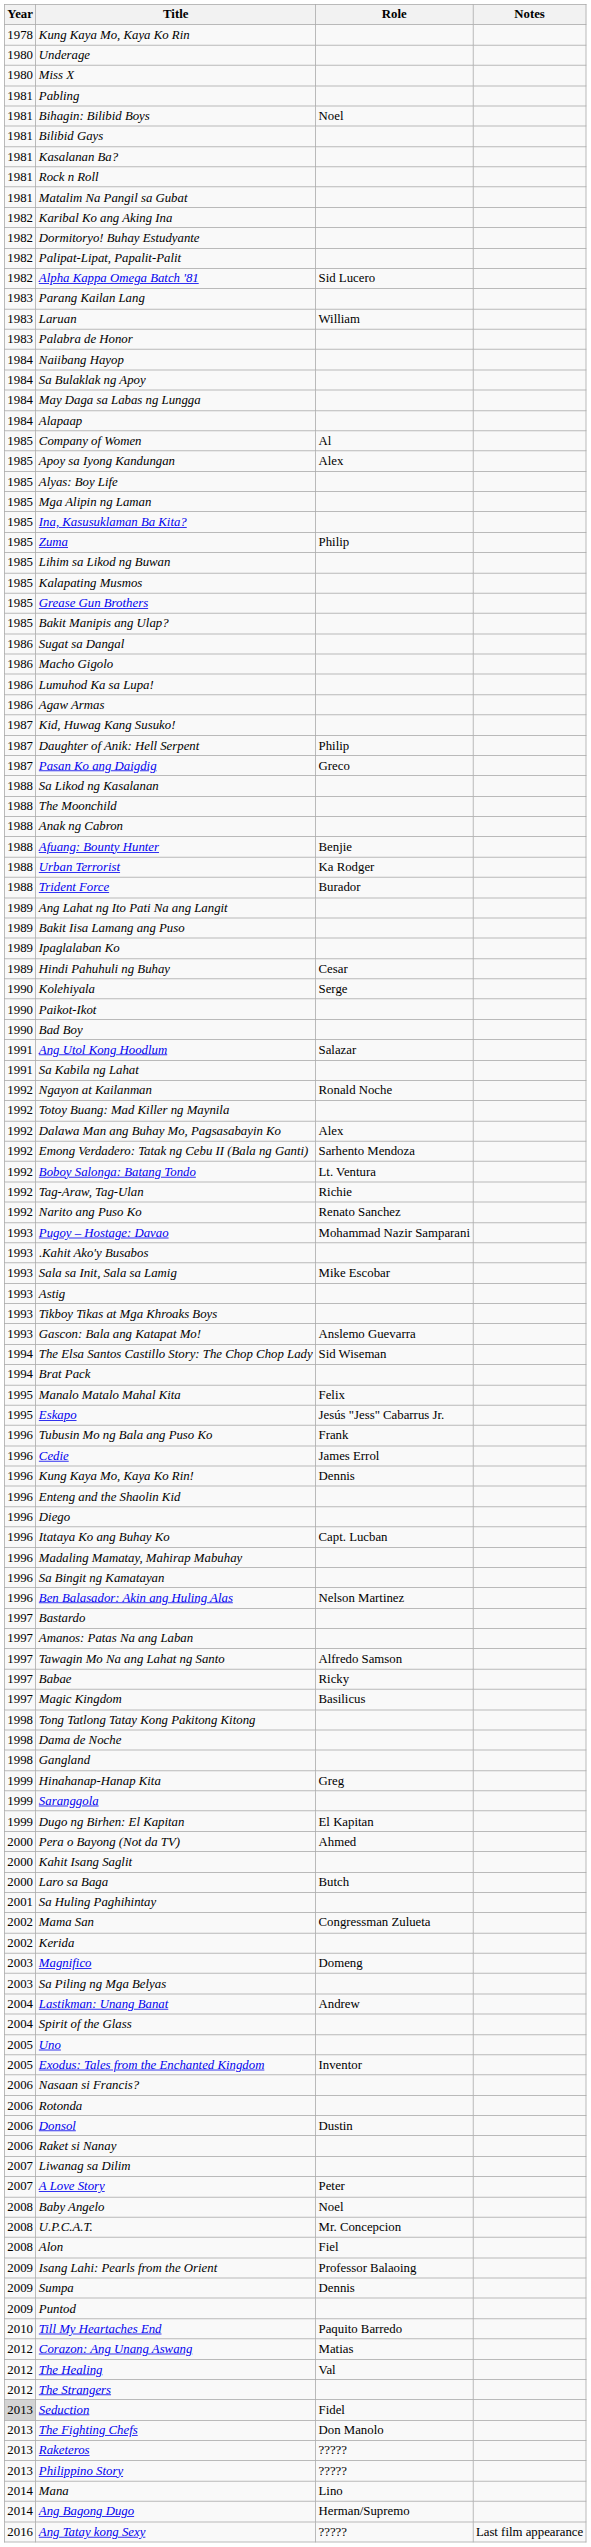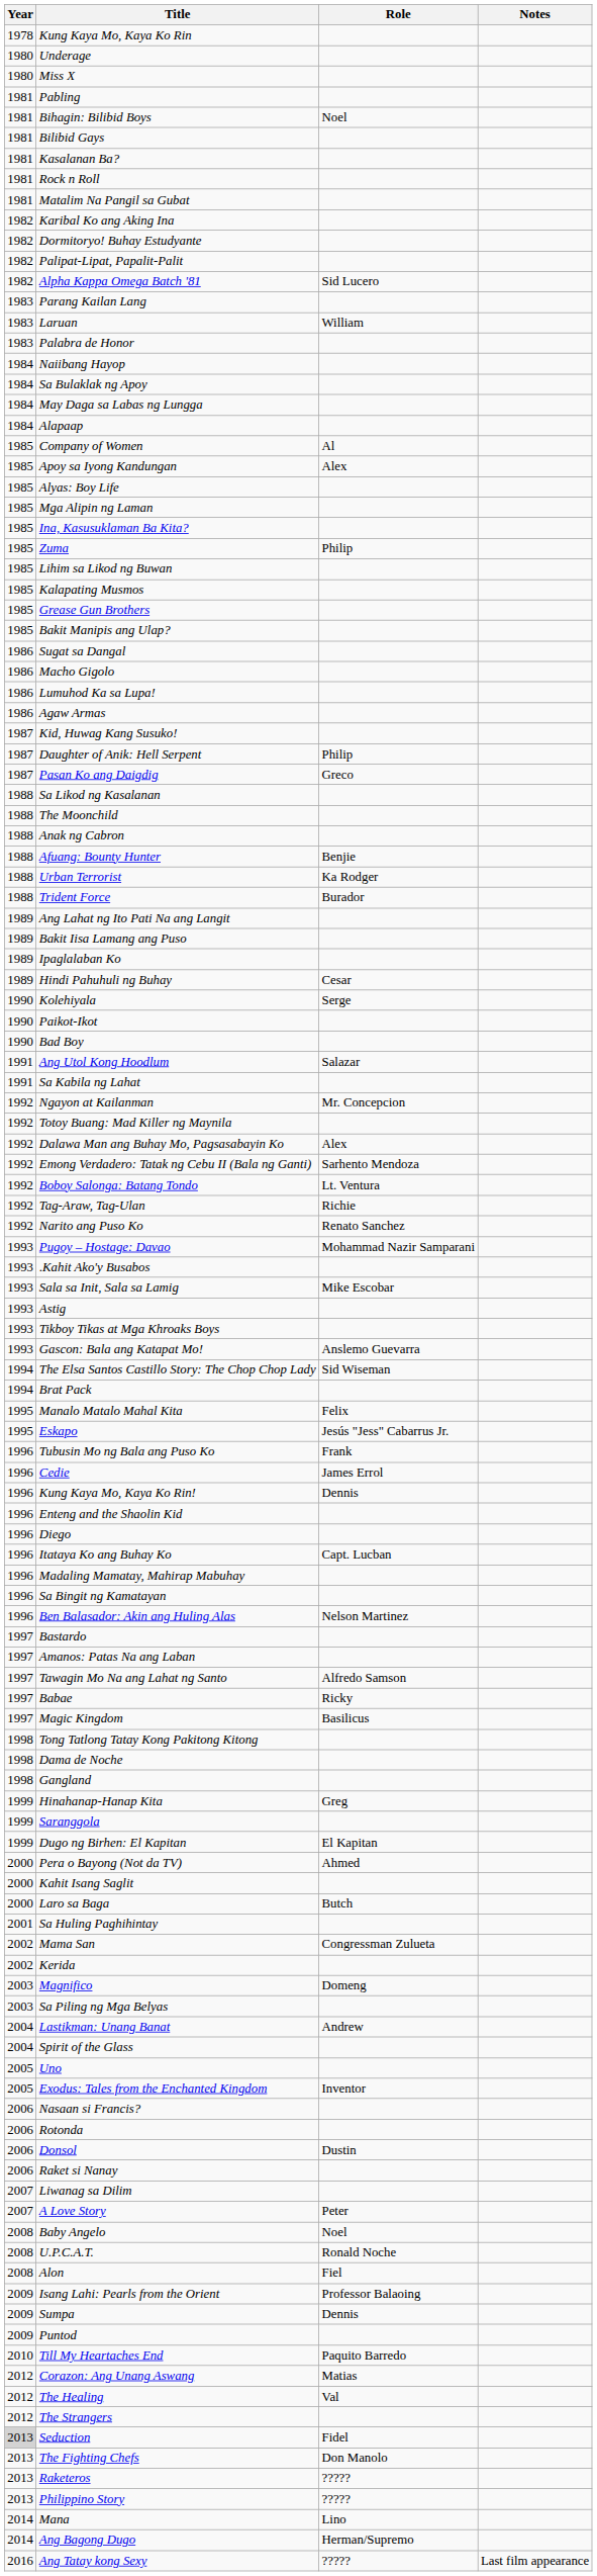 <table class="wikitable sortable">
 <tr>
 <th>Year</th>
 <th>Title</th>
 <th>Role</th>
 <th>Notes</th>
 </tr>
 <tr>
 <td>1978</td>
 <td><em>Kung Kaya Mo, Kaya Ko Rin</em></td>
 <td></td>
 <td></td>
 </tr>
 <tr>
 <td>1980</td>
 <td><em>Underage</em></td>
 <td></td>
 <td></td>
 </tr>
 <tr>
 <td>1980</td>
 <td><em>Miss X</em></td>
 <td></td>
 <td></td>
 </tr>
 <tr>
 <td>1981</td>
 <td><em>Pabling</em></td>
 <td></td>
 <td></td>
 </tr>
 <tr>
 <td>1981</td>
 <td><em>Bihagin: Bilibid Boys</em></td>
 <td>Noel</td>
 <td></td>
 </tr>
 <tr>
 <td>1981</td>
 <td><em>Bilibid Gays</em></td>
 <td></td>
 <td></td>
 </tr>
 <tr>
 <td>1981</td>
 <td><em>Kasalanan Ba?</em></td>
 <td></td>
 <td></td>
 </tr>
 <tr>
 <td>1981</td>
 <td><em>Rock n Roll</em></td>
 <td></td>
 <td></td>
 </tr>
 <tr>
 <td>1981</td>
 <td><em>Matalim Na Pangil sa Gubat</em></td>
 <td></td>
 <td></td>
 </tr>
 <tr>
 <td>1982</td>
 <td><em>Karibal Ko ang Aking Ina</em></td>
 <td></td>
 <td></td>
 </tr>
 <tr>
 <td>1982</td>
 <td><em>Dormitoryo! Buhay Estudyante</em></td>
 <td></td>
 <td></td>
 </tr>
 <tr>
 <td>1982</td>
 <td><em>Palipat-Lipat, Papalit-Palit</em></td>
 <td></td>
 <td></td>
 </tr>
 <tr>
 <td>1982</td>
 <td><em><a href='#'>Alpha Kappa Omega Batch '81</a></em></td>
 <td>Sid Lucero</td>
 <td></td>
 </tr>
 <tr>
 <td>1983</td>
 <td><em>Parang Kailan Lang</em></td>
 <td></td>
 <td></td>
 </tr>
 <tr>
 <td>1983</td>
 <td><em>Laruan</em></td>
 <td>William</td>
 <td></td>
 </tr>
 <tr>
 <td>1983</td>
 <td><em>Palabra de Honor</em></td>
 <td></td>
 <td></td>
 </tr>
 <tr>
 <td>1984</td>
 <td><em>Naiibang Hayop</em></td>
 <td></td>
 <td></td>
 </tr>
 <tr>
 <td>1984</td>
 <td><em>Sa Bulaklak ng Apoy</em></td>
 <td></td>
 <td></td>
 </tr>
 <tr>
 <td>1984</td>
 <td><em>May Daga sa Labas ng Lungga</em></td>
 <td></td>
 <td></td>
 </tr>
 <tr>
 <td>1984</td>
 <td><em>Alapaap</em></td>
 <td></td>
 <td></td>
 </tr>
 <tr>
 <td>1985</td>
 <td><em>Company of Women</em></td>
 <td>Al</td>
 <td></td>
 </tr>
 <tr>
 <td>1985</td>
 <td><em>Apoy sa Iyong Kandungan</em></td>
 <td>Alex</td>
 <td></td>
 </tr>
 <tr>
 <td>1985</td>
 <td><em>Alyas: Boy Life</em></td>
 <td></td>
 <td></td>
 </tr>
 <tr>
 <td>1985</td>
 <td><em>Mga Alipin ng Laman</em></td>
 <td></td>
 <td></td>
 </tr>
 <tr>
 <td>1985</td>
 <td><em><a href='#'>Ina, Kasusuklaman Ba Kita?</a></em></td>
 <td></td>
 <td></td>
 </tr>
 <tr>
 <td>1985</td>
 <td><em><a href='#'>Zuma</a></em></td>
 <td>Philip</td>
 <td></td>
 </tr>
 <tr>
 <td>1985</td>
 <td><em>Lihim sa Likod ng Buwan</em></td>
 <td></td>
 <td></td>
 </tr>
 <tr>
 <td>1985</td>
 <td><em>Kalapating Musmos</em></td>
 <td></td>
 <td></td>
 </tr>
 <tr>
 <td>1985</td>
 <td><em><a href='#'>Grease Gun Brothers</a></em></td>
 <td></td>
 <td></td>
 </tr>
 <tr>
 <td>1985</td>
 <td><em>Bakit Manipis ang Ulap?</em></td>
 <td></td>
 <td></td>
 </tr>
 <tr>
 <td>1986</td>
 <td><em>Sugat sa Dangal</em></td>
 <td></td>
 <td></td>
 </tr>
 <tr>
 <td>1986</td>
 <td><em>Macho Gigolo</em></td>
 <td></td>
 <td></td>
 </tr>
 <tr>
 <td>1986</td>
 <td><em>Lumuhod Ka sa Lupa!</em></td>
 <td></td>
 <td></td>
 </tr>
 <tr>
 <td>1986</td>
 <td><em>Agaw Armas</em></td>
 <td></td>
 <td></td>
 </tr>
 <tr>
 <td>1987</td>
 <td><em>Kid, Huwag Kang Susuko!</em></td>
 <td></td>
 <td></td>
 </tr>
 <tr>
 <td>1987</td>
 <td><em>Daughter of Anik: Hell Serpent</em></td>
 <td>Philip</td>
 <td></td>
 </tr>
 <tr>
 <td>1987</td>
 <td><em><a href='#'>Pasan Ko ang Daigdig</a></em></td>
 <td>Greco</td>
 <td></td>
 </tr>
 <tr>
 <td>1988</td>
 <td><em>Sa Likod ng Kasalanan</em></td>
 <td></td>
 <td></td>
 </tr>
 <tr>
 <td>1988</td>
 <td><em>The Moonchild</em></td>
 <td></td>
 <td></td>
 </tr>
 <tr>
 <td>1988</td>
 <td><em>Anak ng Cabron</em></td>
 <td></td>
 <td></td>
 </tr>
 <tr>
 <td>1988</td>
 <td><em><a href='#'>Afuang: Bounty Hunter</a></em></td>
 <td>Benjie</td>
 <td></td>
 </tr>
 <tr>
 <td>1988</td>
 <td><em><a href='#'>Urban Terrorist</a></em></td>
 <td>Ka Rodger</td>
 <td></td>
 </tr>
 <tr>
 <td>1988</td>
 <td><em><a href='#'>Trident Force</a></em></td>
 <td>Burador</td>
 <td></td>
 </tr>
 <tr>
 <td>1989</td>
 <td><em>Ang Lahat ng Ito Pati Na ang Langit</em></td>
 <td></td>
 <td></td>
 </tr>
 <tr>
 <td>1989</td>
 <td><em>Bakit Iisa Lamang ang Puso</em></td>
 <td></td>
 <td></td>
 </tr>
 <tr>
 <td>1989</td>
 <td><em>Ipaglalaban Ko</em></td>
 <td></td>
 <td></td>
 </tr>
 <tr>
 <td>1989</td>
 <td><em>Hindi Pahuhuli ng Buhay</em></td>
 <td>Cesar</td>
 <td></td>
 </tr>
 <tr>
 <td>1990</td>
 <td><em>Kolehiyala</em></td>
 <td>Serge</td>
 <td></td>
 </tr>
 <tr>
 <td>1990</td>
 <td><em>Paikot-Ikot</em></td>
 <td></td>
 <td></td>
 </tr>
 <tr>
 <td>1990</td>
 <td><em>Bad Boy</em></td>
 <td></td>
 <td></td>
 </tr>
 <tr>
 <td>1991</td>
 <td><em><a href='#'>Ang Utol Kong Hoodlum</a></em></td>
 <td>Salazar</td>
 <td></td>
 </tr>
 <tr>
 <td>1991</td>
 <td><em>Sa Kabila ng Lahat</em></td>
 <td></td>
 <td></td>
 </tr>
 <tr>
 <td>1992</td>
 <td><em>Ngayon at Kailanman</em></td>
-<td>Ronald Noche</td>
+<td>Mr. Concepcion</td>
 <td></td>
 </tr>
 <tr>
 <td>1992</td>
 <td><em>Totoy Buang: Mad Killer ng Maynila</em></td>
 <td></td>
 <td></td>
 </tr>
 <tr>
 <td>1992</td>
 <td><em>Dalawa Man ang Buhay Mo, Pagsasabayin Ko</em></td>
 <td>Alex</td>
 <td></td>
 </tr>
 <tr>
 <td>1992</td>
 <td><em>Emong Verdadero: Tatak ng Cebu II (Bala ng Ganti)</em></td>
 <td>Sarhento Mendoza</td>
 <td></td>
 </tr>
 <tr>
 <td>1992</td>
 <td><em><a href='#'>Boboy Salonga: Batang Tondo</a></em></td>
 <td>Lt. Ventura</td>
 <td></td>
 </tr>
 <tr>
 <td>1992</td>
 <td><em>Tag-Araw, Tag-Ulan</em></td>
 <td>Richie</td>
 <td></td>
 </tr>
 <tr>
 <td>1992</td>
 <td><em>Narito ang Puso Ko</em></td>
 <td>Renato Sanchez</td>
 <td></td>
 </tr>
 <tr>
 <td>1993</td>
 <td><em><a href='#'>Pugoy – Hostage: Davao</a></em></td>
 <td>Mohammad Nazir Samparani</td>
 <td></td>
 </tr>
 <tr>
 <td>1993</td>
 <td>.<em>Kahit Ako'y Busabos</em></td>
 <td></td>
 <td></td>
 </tr>
 <tr>
 <td>1993</td>
 <td><em>Sala sa Init, Sala sa Lamig</em></td>
 <td>Mike Escobar</td>
 <td></td>
 </tr>
 <tr>
 <td>1993</td>
 <td><em>Astig</em></td>
 <td></td>
 <td></td>
 </tr>
 <tr>
 <td>1993</td>
 <td><em>Tikboy Tikas at Mga Khroaks Boys</em></td>
 <td></td>
 <td></td>
 </tr>
 <tr>
 <td>1993</td>
 <td><em>Gascon: Bala ang Katapat Mo!</em></td>
 <td>Anslemo Guevarra</td>
 <td></td>
 </tr>
 <tr>
 <td>1994</td>
 <td><em>The Elsa Santos Castillo Story: The Chop Chop Lady</em></td>
 <td>Sid Wiseman</td>
 <td></td>
 </tr>
 <tr>
 <td>1994</td>
 <td><em>Brat Pack</em></td>
 <td></td>
 <td></td>
 </tr>
 <tr>
 <td>1995</td>
 <td><em>Manalo Matalo Mahal Kita</em></td>
 <td>Felix</td>
 <td></td>
 </tr>
 <tr>
 <td>1995</td>
 <td><em><a href='#'>Eskapo</a></em></td>
 <td>Jesús "Jess" Cabarrus Jr.</td>
 <td></td>
 </tr>
 <tr>
 <td>1996</td>
 <td><em>Tubusin Mo ng Bala ang Puso Ko</em></td>
 <td>Frank</td>
 <td></td>
 </tr>
 <tr>
 <td>1996</td>
 <td><em><a href='#'>Cedie</a></em></td>
 <td>James Errol</td>
 <td></td>
 </tr>
 <tr>
 <td>1996</td>
 <td><em>Kung Kaya Mo, Kaya Ko Rin!</em></td>
 <td>Dennis</td>
 <td></td>
 </tr>
 <tr>
 <td>1996</td>
 <td><em>Enteng and the Shaolin Kid</em></td>
 <td></td>
 <td></td>
 </tr>
 <tr>
 <td>1996</td>
 <td><em>Diego</em></td>
 <td></td>
 <td></td>
 </tr>
 <tr>
 <td>1996</td>
 <td><em>Itataya Ko ang Buhay Ko</em></td>
 <td>Capt. Lucban</td>
 <td></td>
 </tr>
 <tr>
 <td>1996</td>
 <td><em>Madaling Mamatay, Mahirap Mabuhay</em></td>
 <td></td>
 <td></td>
 </tr>
 <tr>
 <td>1996</td>
 <td><em>Sa Bingit ng Kamatayan</em></td>
 <td></td>
 <td></td>
 </tr>
 <tr>
 <td>1996</td>
 <td><em><a href='#'>Ben Balasador: Akin ang Huling Alas</a></em></td>
 <td>Nelson Martinez</td>
 <td></td>
 </tr>
 <tr>
 <td>1997</td>
 <td><em>Bastardo</em></td>
 <td></td>
 <td></td>
 </tr>
 <tr>
 <td>1997</td>
 <td><em>Amanos: Patas Na ang Laban</em></td>
 <td></td>
 <td></td>
 </tr>
 <tr>
 <td>1997</td>
 <td><em>Tawagin Mo Na ang Lahat ng Santo</em></td>
 <td>Alfredo Samson</td>
 <td></td>
 </tr>
 <tr>
 <td>1997</td>
 <td><em>Babae</em></td>
 <td>Ricky</td>
 <td></td>
 </tr>
 <tr>
 <td>1997</td>
 <td><em>Magic Kingdom</em></td>
 <td>Basilicus</td>
 <td></td>
 </tr>
 <tr>
 <td>1998</td>
 <td><em>Tong Tatlong Tatay Kong Pakitong Kitong</em></td>
 <td></td>
 <td></td>
 </tr>
 <tr>
 <td>1998</td>
 <td><em>Dama de Noche</em></td>
 <td></td>
 <td></td>
 </tr>
 <tr>
 <td>1998</td>
 <td><em>Gangland</em></td>
 <td></td>
 <td></td>
 </tr>
 <tr>
 <td>1999</td>
 <td><em>Hinahanap-Hanap Kita</em></td>
 <td>Greg</td>
 <td></td>
 </tr>
 <tr>
 <td>1999</td>
 <td><em><a href='#'>Saranggola</a></em></td>
 <td></td>
 <td></td>
 </tr>
 <tr>
 <td>1999</td>
 <td><em>Dugo ng Birhen: El Kapitan</em></td>
 <td>El Kapitan</td>
 <td></td>
 </tr>
 <tr>
 <td>2000</td>
 <td><em>Pera o Bayong (Not da TV)</em></td>
 <td>Ahmed</td>
 <td></td>
 </tr>
 <tr>
 <td>2000</td>
 <td><em>Kahit Isang Saglit</em></td>
 <td></td>
 <td></td>
 </tr>
 <tr>
 <td>2000</td>
 <td><em>Laro sa Baga</em></td>
 <td>Butch</td>
 <td></td>
 </tr>
 <tr>
 <td>2001</td>
 <td><em>Sa Huling Paghihintay</em></td>
 <td></td>
 <td></td>
 </tr>
 <tr>
 <td>2002</td>
 <td><em>Mama San</em></td>
 <td>Congressman Zulueta</td>
 <td></td>
 </tr>
 <tr>
 <td>2002</td>
 <td><em>Kerida</em></td>
 <td></td>
 <td></td>
 </tr>
 <tr>
 <td>2003</td>
 <td><em><a href='#'>Magnifico</a></em></td>
 <td>Domeng</td>
 <td></td>
 </tr>
 <tr>
 <td>2003</td>
 <td><em>Sa Piling ng Mga Belyas</em></td>
 <td></td>
 <td></td>
 </tr>
 <tr>
 <td>2004</td>
 <td><em><a href='#'>Lastikman: Unang Banat</a></em></td>
 <td>Andrew</td>
 <td></td>
 </tr>
 <tr>
 <td>2004</td>
 <td><em>Spirit of the Glass</em></td>
 <td></td>
 <td></td>
 </tr>
 <tr>
 <td>2005</td>
 <td><em><a href='#'>Uno</a></em></td>
 <td></td>
 <td></td>
 </tr>
 <tr>
 <td>2005</td>
 <td><em><a href='#'>Exodus: Tales from the Enchanted Kingdom</a></em></td>
 <td>Inventor</td>
 <td></td>
 </tr>
 <tr>
 <td>2006</td>
 <td><em>Nasaan si Francis?</em></td>
 <td></td>
 <td></td>
 </tr>
 <tr>
 <td>2006</td>
 <td><em>Rotonda</em></td>
 <td></td>
 <td></td>
 </tr>
 <tr>
 <td>2006</td>
 <td><em><a href='#'>Donsol</a></em></td>
 <td>Dustin</td>
 <td></td>
 </tr>
 <tr>
 <td>2006</td>
 <td><em>Raket si Nanay</em></td>
 <td></td>
 <td></td>
 </tr>
 <tr>
 <td>2007</td>
 <td><em>Liwanag sa Dilim</em></td>
 <td></td>
 <td></td>
 </tr>
 <tr>
 <td>2007</td>
 <td><em><a href='#'>A Love Story</a></em></td>
 <td>Peter</td>
 <td></td>
 </tr>
 <tr>
 <td>2008</td>
 <td><em>Baby Angelo</em></td>
 <td>Noel</td>
 <td></td>
 </tr>
 <tr>
 <td>2008</td>
 <td><em>U.P.C.A.T.</em></td>
-<td>Mr. Concepcion</td>
+<td>Ronald Noche</td>
 <td></td>
 </tr>
 <tr>
 <td>2008</td>
 <td><em>Alon</em></td>
 <td>Fiel</td>
 <td></td>
 </tr>
 <tr>
 <td>2009</td>
 <td><em>Isang Lahi: Pearls from the Orient</em></td>
 <td>Professor Balaoing</td>
 <td></td>
 </tr>
 <tr>
 <td>2009</td>
 <td><em>Sumpa</em></td>
 <td>Dennis</td>
 <td></td>
 </tr>
 <tr>
 <td>2009</td>
 <td><em>Puntod</em></td>
 <td></td>
 <td></td>
 </tr>
 <tr>
 <td>2010</td>
 <td><em><a href='#'>Till My Heartaches End</a></em></td>
 <td>Paquito Barredo</td>
 <td></td>
 </tr>
 <tr>
 <td>2012</td>
 <td><em><a href='#'>Corazon: Ang Unang Aswang</a></em></td>
 <td>Matias</td>
 <td></td>
 </tr>
 <tr>
 <td>2012</td>
 <td><em><a href='#'>The Healing</a></em></td>
 <td>Val</td>
 <td></td>
 </tr>
 <tr>
 <td>2012</td>
 <td><em><a href='#'>The Strangers</a></em></td>
 <td></td>
 <td></td>
 </tr>
 <tr>
 <td style="background: lightgrey;">2013</td>
 <td><em><a href='#'>Seduction</a></em></td>
 <td>Fidel</td>
 <td></td>
 </tr>
 <tr>
 <td>2013</td>
 <td><em><a href='#'>The Fighting Chefs</a></em></td>
 <td>Don Manolo</td>
 <td></td>
 </tr>
 <tr>
 <td>2013</td>
 <td><em><a href='#'>Raketeros</a></em></td>
 <td>?????</td>
 <td></td>
 </tr>
 <tr>
 <td>2013</td>
 <td><em><a href='#'>Philippino Story</a></em></td>
 <td>?????</td>
 <td></td>
 </tr>
 <tr>
 <td>2014</td>
 <td><em>Mana</em></td>
 <td>Lino</td>
 <td></td>
 </tr>
 <tr>
 <td>2014</td>
 <td><em><a href='#'>Ang Bagong Dugo</a></em></td>
 <td>Herman/Supremo</td>
 <td></td>
 </tr>
 <tr>
 <td>2016</td>
 <td><em><a href='#'>Ang Tatay kong Sexy</a></em></td>
 <td>?????</td>
 <td>Last film appearance</td>
 </tr>
 </table>
